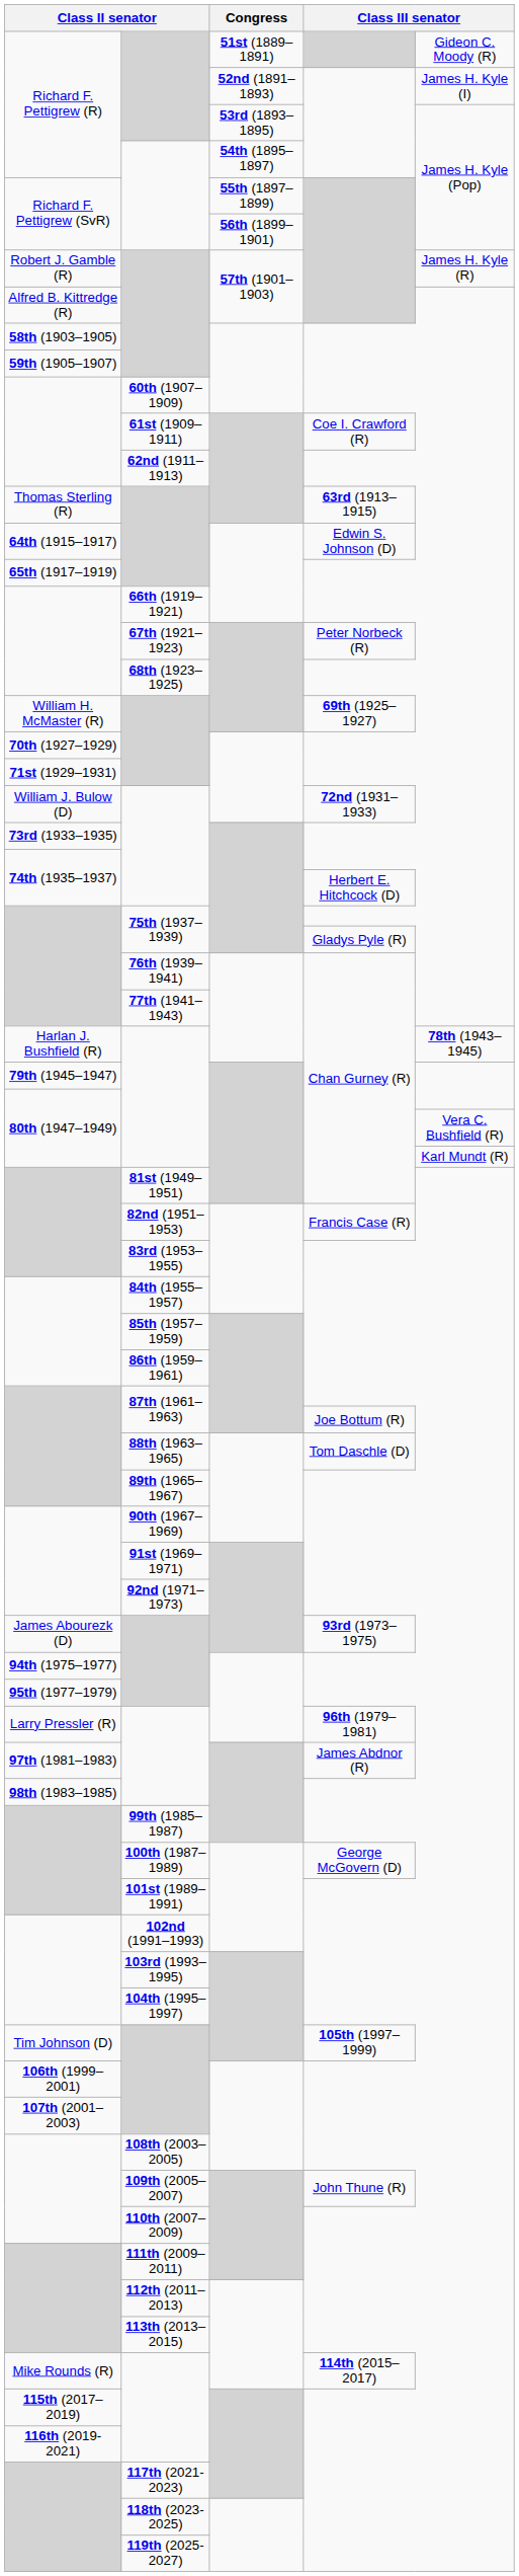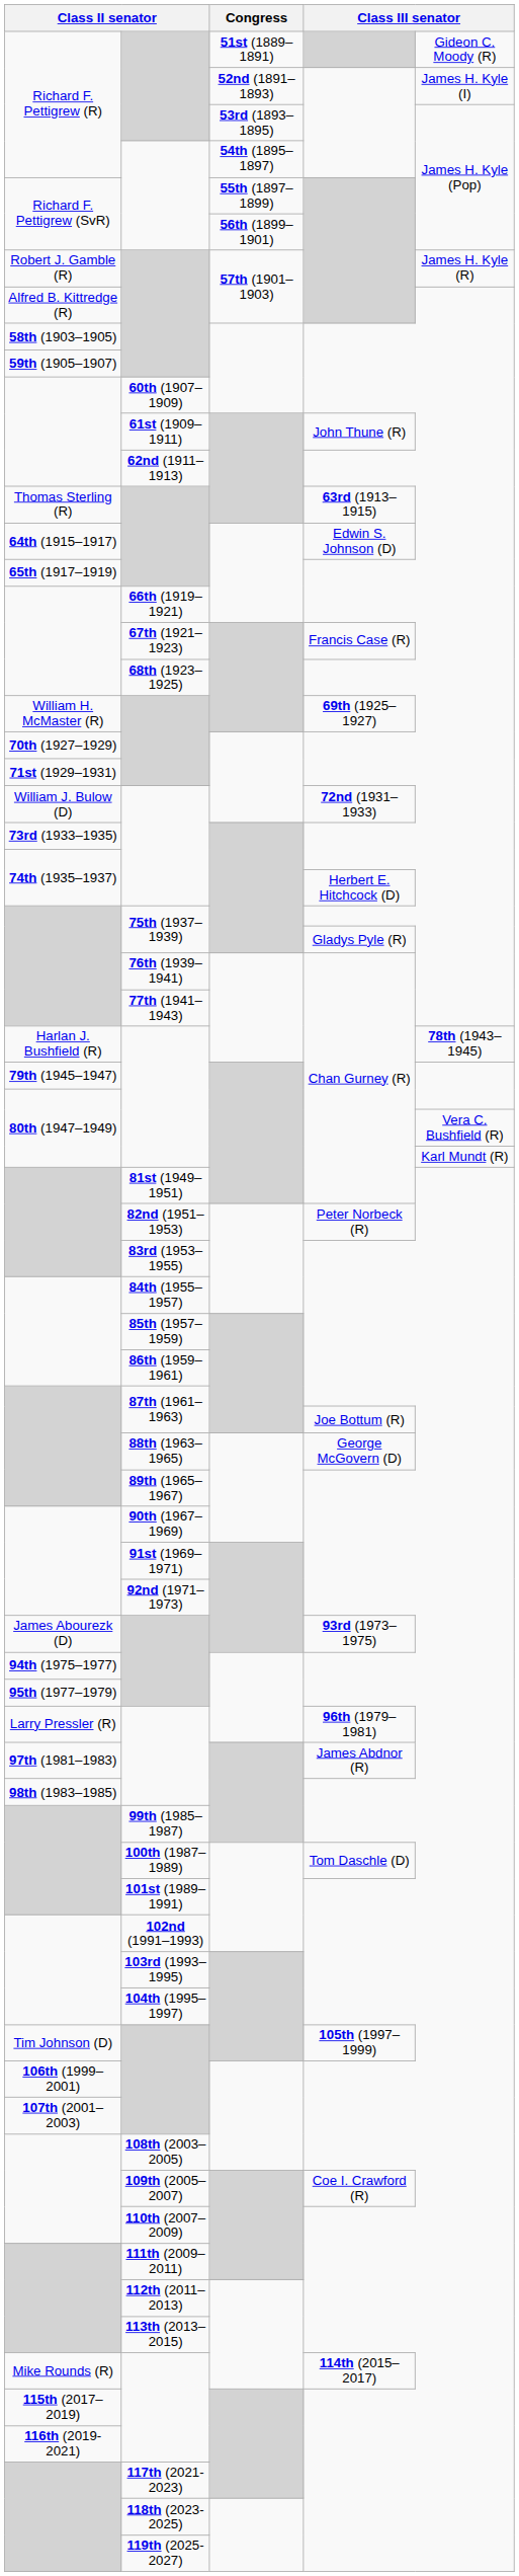 <table class="wikitable sticky-header" style=text-align:center>
 <tr style="height:2em">
 <th colspan="2"><a href='#'>Class II senator</a></th>
 <th>Congress</th>
 <th colspan="2"><a href='#'>Class III senator</a></th>
 </tr>
 <tr style="height:2em">
 <td rowspan="4" ><a href='#'>Richard F. Pettigrew</a> (R)</td>
 <td rowspan="3" style="background: #D3D3D3"></td>
 <td><strong><a href='#'>51st</a></strong> (1889–1891)</td>
 <td style="background: #D3D3D3"></td>
 <td><a href='#'>Gideon C. Moody</a> (R)</td>
 </tr>
 <tr style="height:2em">
 <td><strong><a href='#'>52nd</a></strong> (1891–1893)</td>
 <td rowspan="3"></td>
 <td><a href='#'>James H. Kyle</a> (I)</td>
 </tr>
 <tr style="height:2em">
 <td><strong><a href='#'>53rd</a></strong> (1893–1895)</td>
 <td rowspan="4" ><a href='#'>James H. Kyle</a> (Pop)</td>
 </tr>
 <tr style="height:2em">
 <td rowspan="3"></td>
 <td><strong><a href='#'>54th</a></strong> (1895–1897)</td>
 </tr>
 <tr style="height:2em">
 <td rowspan="2" ><a href='#'>Richard F. Pettigrew</a> (SvR)</td>
 <td><strong><a href='#'>55th</a></strong> (1897–1899)</td>
 <td rowspan="4" style="background: #D3D3D3"></td>
 </tr>
 <tr style="height:2em">
 <td><strong><a href='#'>56th</a></strong> (1899–1901)</td>
 </tr>
 <tr style="height:1.5em">
 <td><a href='#'>Robert J. Gamble</a> (R)</td>
 <td rowspan="4" style="background: #D3D3D3"></td>
 <td rowspan=2><strong><a href='#'>57th</a></strong> (1901–1903)</td>
 <td><a href='#'>James H. Kyle</a> (R)</td>
 </tr>
 <tr style="height:1.5em">
 <td><a href='#'>Alfred B. Kittredge</a> (R)</td>
 </tr>
 <tr style="height:2em">
 <td><strong><a href='#'>58th</a></strong> (1903–1905)</td>
 <td rowspan="3"></td>
 </tr>
 <tr style="height:2em">
 <td><strong><a href='#'>59th</a></strong> (1905–1907)</td>
 </tr>
 <tr style="height:2em">
 <td rowspan="3"></td>
 <td><strong><a href='#'>60th</a></strong> (1907–1909)</td>
 </tr>
 <tr style="height:2em">
 <td><strong><a href='#'>61st</a></strong> (1909–1911)</td>
 <td rowspan="3" style="background: #D3D3D3"></td>
-<td><a href='#'>Coe I. Crawford</a> (R)</td>
+<td><a href='#'>John Thune</a> (R)</td>
 </tr>
 <tr style="height:2em">
 <td><strong><a href='#'>62nd</a></strong> (1911–1913)</td>
 </tr>
 <tr style="height:2em">
 <td><a href='#'>Thomas Sterling</a> (R)</td>
 <td rowspan="3" style="background: #D3D3D3"></td>
 <td><strong><a href='#'>63rd</a></strong> (1913–1915)</td>
 </tr>
 <tr style="height:2em">
 <td><strong><a href='#'>64th</a></strong> (1915–1917)</td>
 <td rowspan="3"></td>
 <td><a href='#'>Edwin S. Johnson</a> (D)</td>
 </tr>
 <tr style="height:2em">
 <td><strong><a href='#'>65th</a></strong> (1917–1919)</td>
 </tr>
 <tr style="height:2em">
 <td rowspan="3"></td>
 <td><strong><a href='#'>66th</a></strong> (1919–1921)</td>
 </tr>
 <tr style="height:2em">
 <td><strong><a href='#'>67th</a></strong> (1921–1923)</td>
 <td rowspan="3" style="background: #D3D3D3"></td>
-<td><a href='#'>Peter Norbeck</a> (R)</td>
+<td><a href='#'>Francis Case</a> (R)</td>
 </tr>
 <tr style="height:2em">
 <td><strong><a href='#'>68th</a></strong> (1923–1925)</td>
 </tr>
 <tr style="height:2em">
 <td><a href='#'>William H. McMaster</a> (R)</td>
 <td rowspan="3" style="background: #D3D3D3"></td>
 <td><strong><a href='#'>69th</a></strong> (1925–1927)</td>
 </tr>
 <tr style="height:2em">
 <td><strong><a href='#'>70th</a></strong> (1927–1929)</td>
 <td rowspan="3"></td>
 </tr>
 <tr style="height:2em">
 <td><strong><a href='#'>71st</a></strong> (1929–1931)</td>
 </tr>
 <tr style="height:2em">
 <td><a href='#'>William J. Bulow</a> (D)</td>
 <td rowspan="4"></td>
 <td><strong><a href='#'>72nd</a></strong> (1931–1933)</td>
 </tr>
 <tr style="height:2em">
 <td><strong><a href='#'>73rd</a></strong> (1933–1935)</td>
 <td rowspan="5" style="background: #D3D3D3"></td>
 </tr>
 <tr style="height:1.5em">
 <td rowspan=2><strong><a href='#'>74th</a></strong> (1935–1937)</td>
 </tr>
 <tr style="height:1.5em">
 <td><a href='#'>Herbert E. Hitchcock</a> (D)</td>
 </tr>
 <tr style="height:1.5em">
 <td rowspan="4" style="background: #D3D3D3"></td>
 <td rowspan=2><strong><a href='#'>75th</a></strong> (1937–1939)</td>
 </tr>
 <tr style="height:2em">
 <td><a href='#'>Gladys Pyle</a> (R)</td>
 </tr>
 <tr style="height:2em">
 <td><strong><a href='#'>76th</a></strong> (1939–1941)</td>
 <td rowspan="3"></td>
 <td rowspan="8" ><a href='#'>Chan Gurney</a> (R)</td>
 </tr>
 <tr style="height:2em">
 <td><strong><a href='#'>77th</a></strong> (1941–1943)</td>
 </tr>
 <tr style="height:2em">
 <td><a href='#'>Harlan J. Bushfield</a> (R)</td>
 <td rowspan="5"></td>
 <td><strong><a href='#'>78th</a></strong> (1943–1945)</td>
 </tr>
 <tr style="height:2em">
 <td><strong><a href='#'>79th</a></strong> (1945–1947)</td>
 <td rowspan="5" style="background: #D3D3D3"></td>
 </tr>
 <tr style="height:1.5em">
 <td rowspan=3><strong><a href='#'>80th</a></strong> (1947–1949)</td>
 </tr>
 <tr style="height:2em">
 <td><a href='#'>Vera C. Bushfield</a> (R)</td>
 </tr>
 <tr style="height:1.5em">
 <td><a href='#'>Karl Mundt</a> (R)</td>
 </tr>
 <tr style="height:2em">
 <td rowspan="3" style="background: #D3D3D3"></td>
 <td><strong><a href='#'>81st</a></strong> (1949–1951)</td>
 </tr>
 <tr style="height:2em">
 <td><strong><a href='#'>82nd</a></strong> (1951–1953)</td>
 <td rowspan="3"></td>
-<td><a href='#'>Francis Case</a> (R)</td>
+<td><a href='#'>Peter Norbeck</a> (R)</td>
 </tr>
 <tr style="height:2em">
 <td><strong><a href='#'>83rd</a></strong> (1953–1955)</td>
 </tr>
 <tr style="height:2em">
 <td rowspan="3"></td>
 <td><strong><a href='#'>84th</a></strong> (1955–1957)</td>
 </tr>
 <tr style="height:2em">
 <td><strong><a href='#'>85th</a></strong> (1957–1959)</td>
 <td rowspan="4" style="background: #D3D3D3"></td>
 </tr>
 <tr style="height:2em">
 <td><strong><a href='#'>86th</a></strong> (1959–1961)</td>
 </tr>
 <tr style="height:1.5em">
 <td rowspan="4" style="background: #D3D3D3"></td>
 <td rowspan=2><strong><a href='#'>87th</a></strong> (1961–1963)</td>
 </tr>
 <tr style="height:2em">
 <td><a href='#'>Joe Bottum</a> (R)</td>
 </tr>
 <tr style="height:2em">
 <td><strong><a href='#'>88th</a></strong> (1963–1965)</td>
 <td rowspan="3"></td>
-<td><a href='#'>Tom Daschle</a> (D)</td>
+<td><a href='#'>George McGovern</a> (D)</td>
 </tr>
 <tr style="height:2em">
 <td><strong><a href='#'>89th</a></strong> (1965–1967)</td>
 </tr>
 <tr style="height:2em">
 <td rowspan="3"></td>
 <td><strong><a href='#'>90th</a></strong> (1967–1969)</td>
 </tr>
 <tr style="height:2em">
 <td><strong><a href='#'>91st</a></strong> (1969–1971)</td>
 <td rowspan="3" style="background: #D3D3D3"></td>
 </tr>
 <tr style="height:2em">
 <td><strong><a href='#'>92nd</a></strong> (1971–1973)</td>
 </tr>
 <tr style="height:2em">
 <td><a href='#'>James Abourezk</a> (D)</td>
 <td rowspan="3" style="background: #D3D3D3"></td>
 <td><strong><a href='#'>93rd</a></strong> (1973–1975)</td>
 </tr>
 <tr style="height:2em">
 <td><strong><a href='#'>94th</a></strong> (1975–1977)</td>
 <td rowspan="3"></td>
 </tr>
 <tr style="height:2em">
 <td><strong><a href='#'>95th</a></strong> (1977–1979)</td>
 </tr>
 <tr style="height:2em">
 <td><a href='#'>Larry Pressler</a> (R)</td>
 <td rowspan="3"></td>
 <td><strong><a href='#'>96th</a></strong> (1979–1981)</td>
 </tr>
 <tr style="height:2em">
 <td><strong><a href='#'>97th</a></strong> (1981–1983)</td>
 <td rowspan="3" style="background: #D3D3D3"></td>
 <td><a href='#'>James Abdnor</a> (R)</td>
 </tr>
 <tr style="height:2em">
 <td><strong><a href='#'>98th</a></strong> (1983–1985)</td>
 </tr>
 <tr style="height:2em">
 <td rowspan="3" style="background: #D3D3D3"></td>
 <td><strong><a href='#'>99th</a></strong> (1985–1987)</td>
 </tr>
 <tr style="height:2em">
 <td><strong><a href='#'>100th</a></strong> (1987–1989)</td>
 <td rowspan="3"></td>
-<td><a href='#'>George McGovern</a> (D)</td>
+<td><a href='#'>Tom Daschle</a> (D)</td>
 </tr>
 <tr style="height:2em">
 <td><strong><a href='#'>101st</a></strong> (1989–1991)</td>
 </tr>
 <tr style="height:2em">
 <td rowspan="3"></td>
 <td><strong><a href='#'>102nd</a></strong> (1991–1993)</td>
 </tr>
 <tr style="height:2em">
 <td><strong><a href='#'>103rd</a></strong> (1993–1995)</td>
 <td rowspan="3" style="background: #D3D3D3"></td>
 </tr>
 <tr style="height:2em">
 <td><strong><a href='#'>104th</a></strong> (1995–1997)</td>
 </tr>
 <tr style="height:2em">
 <td><a href='#'>Tim Johnson</a> (D)</td>
 <td rowspan="3" style="background: #D3D3D3"></td>
 <td><strong><a href='#'>105th</a></strong> (1997–1999)</td>
 </tr>
 <tr style="height:2em">
 <td><strong><a href='#'>106th</a></strong> (1999–2001)</td>
 <td rowspan="3"></td>
 </tr>
 <tr style="height:2em">
 <td><strong><a href='#'>107th</a></strong> (2001–2003)</td>
 </tr>
 <tr style="height:2em">
 <td rowspan="3"></td>
 <td><strong><a href='#'>108th</a></strong> (2003–2005)</td>
 </tr>
 <tr style="height:2em">
 <td><strong><a href='#'>109th</a></strong> (2005–2007)</td>
 <td rowspan="3" style="background: #D3D3D3"></td>
-<td><a href='#'>John Thune</a> (R)</td>
+<td><a href='#'>Coe I. Crawford</a> (R)</td>
 </tr>
 <tr style="height:2em">
 <td><strong><a href='#'>110th</a></strong> (2007–2009)</td>
 </tr>
 <tr style="height:2em">
 <td rowspan="3" style="background: #D3D3D3"></td>
 <td><strong><a href='#'>111th</a></strong> (2009–2011)</td>
 </tr>
 <tr style="height:2em">
 <td><strong><a href='#'>112th</a></strong> (2011–2013)</td>
 <td rowspan="3"></td>
 </tr>
 <tr style="height:2em">
 <td><strong><a href='#'>113th</a></strong> (2013–2015)</td>
 </tr>
 <tr style="height:2em">
 <td><a href='#'>Mike Rounds</a> (R)</td>
 <td rowspan="3"></td>
 <td><strong><a href='#'>114th</a></strong> (2015–2017)</td>
 </tr>
 <tr style="height:2em">
 <td><strong><a href='#'>115th</a></strong> (2017–2019)</td>
 <td rowspan="3" style="background: #D3D3D3"></td>
 </tr>
 <tr style="height:2em">
 <td><strong><a href='#'>116th</a></strong> (2019-2021)</td>
 </tr>
 <tr style="height:2em">
 <td rowspan="3" style="background: #D3D3D3"></td>
 <td><strong><a href='#'>117th</a></strong> (2021-2023)</td>
 </tr>
 <tr style="height:2em">
 <td><strong><a href='#'>118th</a></strong> (2023-2025)</td>
 <td rowspan="2"></td>
 </tr>
 <tr style="height:2em">
 <td><strong><a href='#'>119th</a></strong> (2025-2027)</td>
 </tr>
 </table>
